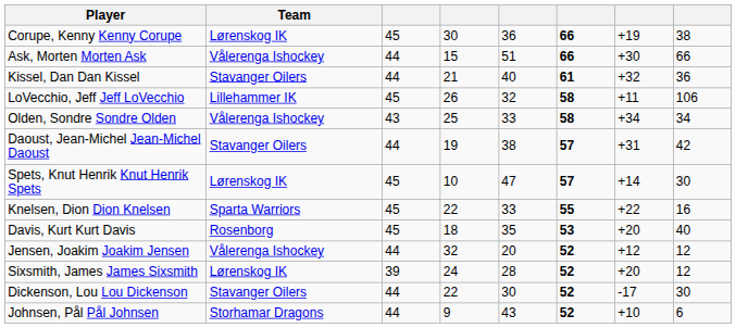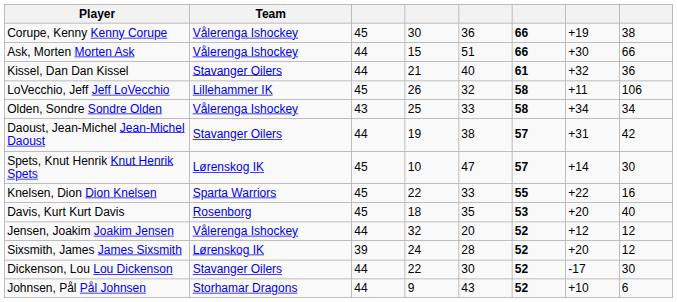 <table class="wikitable sortable">
 <tr>
 <th style="width: 15em;">Player</th>
 <th style="width: 13em;">Team</th>
 <th style="width: 4em;"></th>
 <th style="width: 4em;"></th>
 <th style="width: 4em;"></th>
 <th style="width: 4em;"></th>
 <th style="width: 4em;"></th>
 <th style="width: 4em;"></th>
 </tr>
 <tr>
 <td><span>Corupe, Kenny</span> <a href='#'>Kenny Corupe</a></td>
-<td><a href='#'>Lørenskog IK</a></td>
+<td><a href='#'>Vålerenga Ishockey</a></td>
 <td>45</td>
 <td>30</td>
 <td>36</td>
 <td><strong>66</strong></td>
 <td>+19</td>
 <td>38</td>
 </tr>
 <tr>
 <td><span>Ask, Morten</span> <a href='#'>Morten Ask</a></td>
 <td><a href='#'>Vålerenga Ishockey</a></td>
 <td>44</td>
 <td>15</td>
 <td>51</td>
 <td><strong>66</strong></td>
 <td>+30</td>
 <td>66</td>
 </tr>
 <tr>
 <td><span>Kissel, Dan</span> Dan Kissel</td>
 <td><a href='#'>Stavanger Oilers</a></td>
 <td>44</td>
 <td>21</td>
 <td>40</td>
 <td><strong>61</strong></td>
 <td>+32</td>
 <td>36</td>
 </tr>
 <tr>
 <td><span>LoVecchio, Jeff</span> <a href='#'>Jeff LoVecchio</a></td>
 <td><a href='#'>Lillehammer IK</a></td>
 <td>45</td>
 <td>26</td>
 <td>32</td>
 <td><strong>58</strong></td>
 <td>+11</td>
 <td>106</td>
 </tr>
 <tr>
 <td><span>Olden, Sondre</span> <a href='#'>Sondre Olden</a></td>
 <td><a href='#'>Vålerenga Ishockey</a></td>
 <td>43</td>
 <td>25</td>
 <td>33</td>
 <td><strong>58</strong></td>
 <td>+34</td>
 <td>34</td>
 </tr>
 <tr>
 <td><span>Daoust, Jean-Michel</span> <a href='#'>Jean-Michel Daoust</a></td>
 <td><a href='#'>Stavanger Oilers</a></td>
 <td>44</td>
 <td>19</td>
 <td>38</td>
 <td><strong>57</strong></td>
 <td>+31</td>
 <td>42</td>
 </tr>
 <tr>
 <td><span>Spets, Knut Henrik</span> <a href='#'>Knut Henrik Spets</a></td>
 <td><a href='#'>Lørenskog IK</a></td>
 <td>45</td>
 <td>10</td>
 <td>47</td>
 <td><strong>57</strong></td>
 <td>+14</td>
 <td>30</td>
 </tr>
 <tr>
 <td><span>Knelsen, Dion</span> <a href='#'>Dion Knelsen</a></td>
 <td><a href='#'>Sparta Warriors</a></td>
 <td>45</td>
 <td>22</td>
 <td>33</td>
 <td><strong>55</strong></td>
 <td>+22</td>
 <td>16</td>
 </tr>
 <tr>
 <td><span>Davis, Kurt</span> Kurt Davis</td>
 <td><a href='#'>Rosenborg</a></td>
 <td>45</td>
 <td>18</td>
 <td>35</td>
 <td><strong>53</strong></td>
 <td>+20</td>
 <td>40</td>
 </tr>
 <tr>
 <td><span>Jensen, Joakim</span> <a href='#'>Joakim Jensen</a></td>
 <td><a href='#'>Vålerenga Ishockey</a></td>
 <td>44</td>
 <td>32</td>
 <td>20</td>
 <td><strong>52</strong></td>
 <td>+12</td>
 <td>12</td>
 </tr>
 <tr>
 <td><span>Sixsmith, James</span> <a href='#'>James Sixsmith</a></td>
 <td><a href='#'>Lørenskog IK</a></td>
 <td>39</td>
 <td>24</td>
 <td>28</td>
 <td><strong>52</strong></td>
 <td>+20</td>
 <td>12</td>
 </tr>
 <tr>
 <td><span>Dickenson, Lou</span> <a href='#'>Lou Dickenson</a></td>
 <td><a href='#'>Stavanger Oilers</a></td>
 <td>44</td>
 <td>22</td>
 <td>30</td>
 <td><strong>52</strong></td>
 <td>-17</td>
 <td>30</td>
 </tr>
 <tr>
 <td><span>Johnsen, Pål</span> <a href='#'>Pål Johnsen</a></td>
 <td><a href='#'>Storhamar Dragons</a></td>
 <td>44</td>
 <td>9</td>
 <td>43</td>
 <td><strong>52</strong></td>
 <td>+10</td>
 <td>6</td>
 </tr>
 </table>
